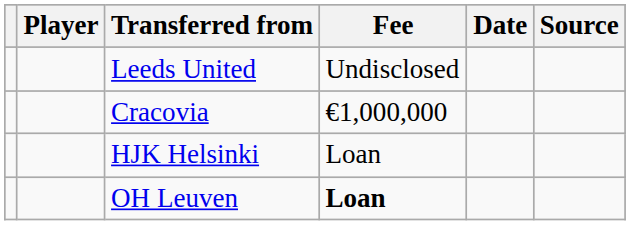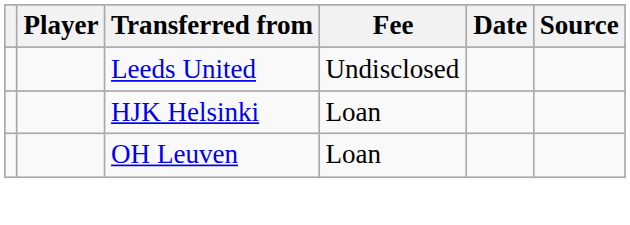 <table class="wikitable plainrowheaders sortable">
 <tr>
 <th></th>
 <th scope="col">Player</th>
 <th>Transferred from</th>
 <th style="width: 80px;">Fee</th>
 <th scope="col">Date</th>
 <th scope="col">Source</th>
 </tr>
 <tr>
 <td align="center"></td>
 <td> </td>
 <td> <a href='#'>Leeds United</a></td>
 <td>Undisclosed</td>
 <td></td>
 <td></td>
 </tr>
 <tr>
 <td align="center"></td>
 <td> </td>
-<td> <a href='#'>Cracovia</a></td>
-<td>€1,000,000</td>
-<td></td>
-<td></td>
-</tr>
-<tr>
-<td align="center"></td>
-<td> </td>
 <td> <a href='#'>HJK Helsinki</a></td>
 <td>Loan</td>
 <td></td>
 <td></td>
 </tr>
 <tr>
 <td align="center"></td>
 <td> </td>
 <td> <a href='#'>OH Leuven</a></td>
-<td><strong>Loan</strong></td>
+<td>Loan</td>
 <td></td>
 <td></td>
 </tr>
 </table>
